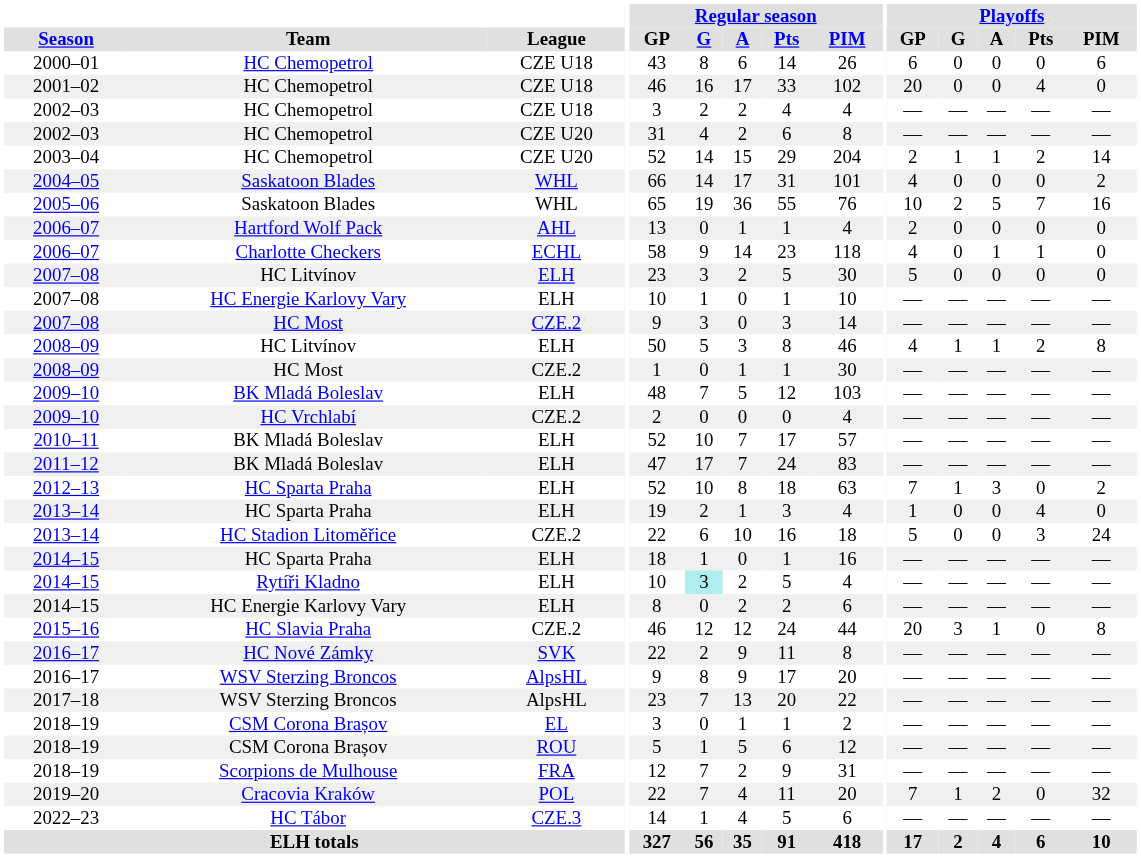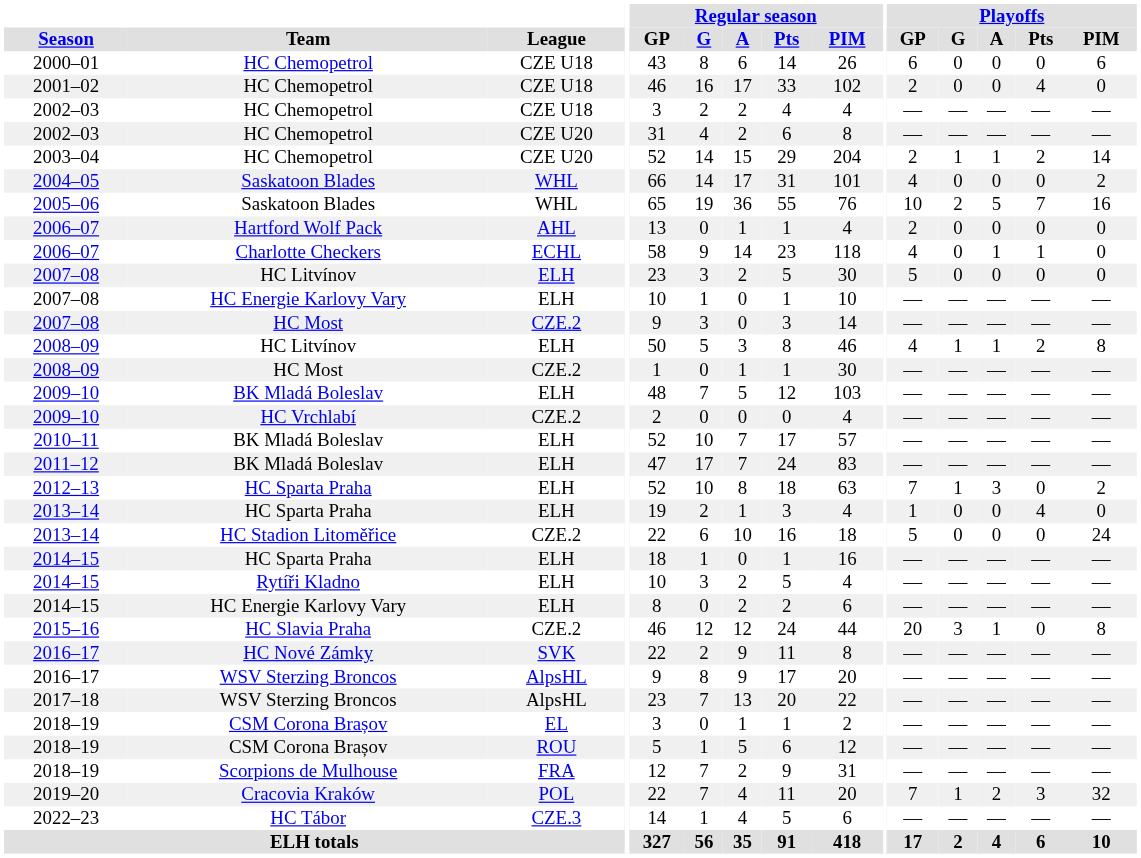 <table border="0" cellpadding="1" cellspacing="0" style="text-align:center; width:60em">
 <tr bgcolor="#e0e0e0">
 <th colspan="3" bgcolor="#ffffff"></th>
 <th rowspan="99" bgcolor="#ffffff"></th>
 <th colspan="5"><a href='#'>Regular season</a></th>
 <th rowspan="99" bgcolor="#ffffff"></th>
 <th colspan="5"><a href='#'>Playoffs</a></th>
 </tr>
 <tr bgcolor="#e0e0e0">
 <th><a href='#'>Season</a></th>
 <th>Team</th>
 <th>League</th>
 <th>GP</th>
 <th><a href='#'>G</a></th>
 <th><a href='#'>A</a></th>
 <th><a href='#'>Pts</a></th>
 <th><a href='#'>PIM</a></th>
 <th>GP</th>
 <th>G</th>
 <th>A</th>
 <th>Pts</th>
 <th>PIM</th>
 </tr>
 <tr>
 <td>2000–01</td>
 <td><a href='#'>HC Chemopetrol</a></td>
 <td>CZE U18</td>
 <td>43</td>
 <td>8</td>
 <td>6</td>
 <td>14</td>
 <td>26</td>
 <td>6</td>
 <td>0</td>
 <td>0</td>
 <td>0</td>
 <td>6</td>
 </tr>
 <tr bgcolor="#f0f0f0">
 <td>2001–02</td>
 <td>HC Chemopetrol</td>
 <td>CZE U18</td>
 <td>46</td>
 <td>16</td>
 <td>17</td>
 <td>33</td>
 <td>102</td>
-<td>20</td>
+<td>2</td>
 <td>0</td>
 <td>0</td>
 <td>4</td>
 <td>0</td>
 </tr>
 <tr>
 <td>2002–03</td>
 <td>HC Chemopetrol</td>
 <td>CZE U18</td>
 <td>3</td>
 <td>2</td>
 <td>2</td>
 <td>4</td>
 <td>4</td>
 <td>—</td>
 <td>—</td>
 <td>—</td>
 <td>—</td>
 <td>—</td>
 </tr>
 <tr bgcolor="#f0f0f0">
 <td>2002–03</td>
 <td>HC Chemopetrol</td>
 <td>CZE U20</td>
 <td>31</td>
 <td>4</td>
 <td>2</td>
 <td>6</td>
 <td>8</td>
 <td>—</td>
 <td>—</td>
 <td>—</td>
 <td>—</td>
 <td>—</td>
 </tr>
 <tr>
 <td>2003–04</td>
 <td>HC Chemopetrol</td>
 <td>CZE U20</td>
 <td>52</td>
 <td>14</td>
 <td>15</td>
 <td>29</td>
 <td>204</td>
 <td>2</td>
 <td>1</td>
 <td>1</td>
 <td>2</td>
 <td>14</td>
 </tr>
 <tr bgcolor="#f0f0f0">
 <td><a href='#'>2004–05</a></td>
 <td><a href='#'>Saskatoon Blades</a></td>
 <td><a href='#'>WHL</a></td>
 <td>66</td>
 <td>14</td>
 <td>17</td>
 <td>31</td>
 <td>101</td>
 <td>4</td>
 <td>0</td>
 <td>0</td>
 <td>0</td>
 <td>2</td>
 </tr>
 <tr>
 <td><a href='#'>2005–06</a></td>
 <td>Saskatoon Blades</td>
 <td>WHL</td>
 <td>65</td>
 <td>19</td>
 <td>36</td>
 <td>55</td>
 <td>76</td>
 <td>10</td>
 <td>2</td>
 <td>5</td>
 <td>7</td>
 <td>16</td>
 </tr>
 <tr bgcolor="#f0f0f0">
 <td><a href='#'>2006–07</a></td>
 <td><a href='#'>Hartford Wolf Pack</a></td>
 <td><a href='#'>AHL</a></td>
 <td>13</td>
 <td>0</td>
 <td>1</td>
 <td>1</td>
 <td>4</td>
 <td>2</td>
 <td>0</td>
 <td>0</td>
 <td>0</td>
 <td>0</td>
 </tr>
 <tr>
 <td><a href='#'>2006–07</a></td>
 <td><a href='#'>Charlotte Checkers</a></td>
 <td><a href='#'>ECHL</a></td>
 <td>58</td>
 <td>9</td>
 <td>14</td>
 <td>23</td>
 <td>118</td>
 <td>4</td>
 <td>0</td>
 <td>1</td>
 <td>1</td>
 <td>0</td>
 </tr>
 <tr bgcolor="#f0f0f0">
 <td><a href='#'>2007–08</a></td>
 <td>HC Litvínov</td>
 <td><a href='#'>ELH</a></td>
 <td>23</td>
 <td>3</td>
 <td>2</td>
 <td>5</td>
 <td>30</td>
 <td>5</td>
 <td>0</td>
 <td>0</td>
 <td>0</td>
 <td>0</td>
 </tr>
 <tr>
 <td>2007–08</td>
 <td><a href='#'>HC Energie Karlovy Vary</a></td>
 <td>ELH</td>
 <td>10</td>
 <td>1</td>
 <td>0</td>
 <td>1</td>
 <td>10</td>
 <td>—</td>
 <td>—</td>
 <td>—</td>
 <td>—</td>
 <td>—</td>
 </tr>
 <tr bgcolor="#f0f0f0">
 <td><a href='#'>2007–08</a></td>
 <td><a href='#'>HC Most</a></td>
 <td><a href='#'>CZE.2</a></td>
 <td>9</td>
 <td>3</td>
 <td>0</td>
 <td>3</td>
 <td>14</td>
 <td>—</td>
 <td>—</td>
 <td>—</td>
 <td>—</td>
 <td>—</td>
 </tr>
 <tr>
 <td><a href='#'>2008–09</a></td>
 <td>HC Litvínov</td>
 <td>ELH</td>
 <td>50</td>
 <td>5</td>
 <td>3</td>
 <td>8</td>
 <td>46</td>
 <td>4</td>
 <td>1</td>
 <td>1</td>
 <td>2</td>
 <td>8</td>
 </tr>
 <tr bgcolor="#f0f0f0">
 <td><a href='#'>2008–09</a></td>
 <td>HC Most</td>
 <td>CZE.2</td>
 <td>1</td>
 <td>0</td>
 <td>1</td>
 <td>1</td>
 <td>30</td>
 <td>—</td>
 <td>—</td>
 <td>—</td>
 <td>—</td>
 <td>—</td>
 </tr>
 <tr>
 <td><a href='#'>2009–10</a></td>
 <td><a href='#'>BK Mladá Boleslav</a></td>
 <td>ELH</td>
 <td>48</td>
 <td>7</td>
 <td>5</td>
 <td>12</td>
 <td>103</td>
 <td>—</td>
 <td>—</td>
 <td>—</td>
 <td>—</td>
 <td>—</td>
 </tr>
 <tr bgcolor="#f0f0f0">
 <td><a href='#'>2009–10</a></td>
 <td><a href='#'>HC Vrchlabí</a></td>
 <td>CZE.2</td>
 <td>2</td>
 <td>0</td>
 <td>0</td>
 <td>0</td>
 <td>4</td>
 <td>—</td>
 <td>—</td>
 <td>—</td>
 <td>—</td>
 <td>—</td>
 </tr>
 <tr>
 <td><a href='#'>2010–11</a></td>
 <td>BK Mladá Boleslav</td>
 <td>ELH</td>
 <td>52</td>
 <td>10</td>
 <td>7</td>
 <td>17</td>
 <td>57</td>
 <td>—</td>
 <td>—</td>
 <td>—</td>
 <td>—</td>
 <td>—</td>
 </tr>
 <tr bgcolor="#f0f0f0">
 <td><a href='#'>2011–12</a></td>
 <td>BK Mladá Boleslav</td>
 <td>ELH</td>
 <td>47</td>
 <td>17</td>
 <td>7</td>
 <td>24</td>
 <td>83</td>
 <td>—</td>
 <td>—</td>
 <td>—</td>
 <td>—</td>
 <td>—</td>
 </tr>
 <tr>
 <td><a href='#'>2012–13</a></td>
 <td><a href='#'>HC Sparta Praha</a></td>
 <td>ELH</td>
 <td>52</td>
 <td>10</td>
 <td>8</td>
 <td>18</td>
 <td>63</td>
 <td>7</td>
 <td>1</td>
 <td>3</td>
 <td>0</td>
 <td>2</td>
 </tr>
 <tr bgcolor="#f0f0f0">
 <td><a href='#'>2013–14</a></td>
 <td>HC Sparta Praha</td>
 <td>ELH</td>
 <td>19</td>
 <td>2</td>
 <td>1</td>
 <td>3</td>
 <td>4</td>
 <td>1</td>
 <td>0</td>
 <td>0</td>
 <td>4</td>
 <td>0</td>
 </tr>
 <tr>
 <td><a href='#'>2013–14</a></td>
 <td><a href='#'>HC Stadion Litoměřice</a></td>
 <td>CZE.2</td>
 <td>22</td>
 <td>6</td>
 <td>10</td>
 <td>16</td>
 <td>18</td>
 <td>5</td>
 <td>0</td>
 <td>0</td>
-<td>3</td>
+<td>0</td>
 <td>24</td>
 </tr>
 <tr bgcolor="#f0f0f0">
 <td><a href='#'>2014–15</a></td>
 <td>HC Sparta Praha</td>
 <td>ELH</td>
 <td>18</td>
 <td>1</td>
 <td>0</td>
 <td>1</td>
 <td>16</td>
 <td>—</td>
 <td>—</td>
 <td>—</td>
 <td>—</td>
 <td>—</td>
 </tr>
 <tr>
 <td><a href='#'>2014–15</a></td>
 <td><a href='#'>Rytíři Kladno</a></td>
 <td>ELH</td>
 <td>10</td>
-<td style="background: paleturquoise;">3</td>
+<td>3</td>
 <td>2</td>
 <td>5</td>
 <td>4</td>
 <td>—</td>
 <td>—</td>
 <td>—</td>
 <td>—</td>
 <td>—</td>
 </tr>
 <tr bgcolor="#f0f0f0">
 <td>2014–15</td>
 <td>HC Energie Karlovy Vary</td>
 <td>ELH</td>
 <td>8</td>
 <td>0</td>
 <td>2</td>
 <td>2</td>
 <td>6</td>
 <td>—</td>
 <td>—</td>
 <td>—</td>
 <td>—</td>
 <td>—</td>
 </tr>
 <tr>
 <td><a href='#'>2015–16</a></td>
 <td><a href='#'>HC Slavia Praha</a></td>
 <td>CZE.2</td>
 <td>46</td>
 <td>12</td>
 <td>12</td>
 <td>24</td>
 <td>44</td>
 <td>20</td>
 <td>3</td>
 <td>1</td>
 <td>0</td>
 <td>8</td>
 </tr>
 <tr bgcolor="#f0f0f0">
 <td><a href='#'>2016–17</a></td>
 <td><a href='#'>HC Nové Zámky</a></td>
 <td><a href='#'>SVK</a></td>
 <td>22</td>
 <td>2</td>
 <td>9</td>
 <td>11</td>
 <td>8</td>
 <td>—</td>
 <td>—</td>
 <td>—</td>
 <td>—</td>
 <td>—</td>
 </tr>
 <tr>
 <td>2016–17</td>
 <td><a href='#'>WSV Sterzing Broncos</a></td>
 <td><a href='#'>AlpsHL</a></td>
 <td>9</td>
 <td>8</td>
 <td>9</td>
 <td>17</td>
 <td>20</td>
 <td>—</td>
 <td>—</td>
 <td>—</td>
 <td>—</td>
 <td>—</td>
 </tr>
 <tr bgcolor="#f0f0f0">
 <td>2017–18</td>
 <td>WSV Sterzing Broncos</td>
 <td>AlpsHL</td>
 <td>23</td>
 <td>7</td>
 <td>13</td>
 <td>20</td>
 <td>22</td>
 <td>—</td>
 <td>—</td>
 <td>—</td>
 <td>—</td>
 <td>—</td>
 </tr>
 <tr>
 <td>2018–19</td>
 <td><a href='#'>CSM Corona Brașov</a></td>
 <td><a href='#'>EL</a></td>
 <td>3</td>
 <td>0</td>
 <td>1</td>
 <td>1</td>
 <td>2</td>
 <td>—</td>
 <td>—</td>
 <td>—</td>
 <td>—</td>
 <td>—</td>
 </tr>
 <tr bgcolor="#f0f0f0">
 <td>2018–19</td>
 <td>CSM Corona Brașov</td>
 <td><a href='#'>ROU</a></td>
 <td>5</td>
 <td>1</td>
 <td>5</td>
 <td>6</td>
 <td>12</td>
 <td>—</td>
 <td>—</td>
 <td>—</td>
 <td>—</td>
 <td>—</td>
 </tr>
 <tr>
 <td>2018–19</td>
 <td><a href='#'>Scorpions de Mulhouse</a></td>
 <td><a href='#'>FRA</a></td>
 <td>12</td>
 <td>7</td>
 <td>2</td>
 <td>9</td>
 <td>31</td>
 <td>—</td>
 <td>—</td>
 <td>—</td>
 <td>—</td>
 <td>—</td>
 </tr>
 <tr bgcolor="#f0f0f0">
 <td>2019–20</td>
 <td><a href='#'>Cracovia Kraków</a></td>
 <td><a href='#'>POL</a></td>
 <td>22</td>
 <td>7</td>
 <td>4</td>
 <td>11</td>
 <td>20</td>
 <td>7</td>
 <td>1</td>
 <td>2</td>
-<td>0</td>
+<td>3</td>
 <td>32</td>
 </tr>
 <tr>
 <td>2022–23</td>
 <td><a href='#'>HC Tábor</a></td>
 <td><a href='#'>CZE.3</a></td>
 <td>14</td>
 <td>1</td>
 <td>4</td>
 <td>5</td>
 <td>6</td>
 <td>—</td>
 <td>—</td>
 <td>—</td>
 <td>—</td>
 <td>—</td>
 </tr>
 <tr bgcolor="#e0e0e0">
 <th colspan="3">ELH totals</th>
 <th>327</th>
 <th>56</th>
 <th>35</th>
 <th>91</th>
 <th>418</th>
 <th>17</th>
 <th>2</th>
 <th>4</th>
 <th>6</th>
 <th>10</th>
 </tr>
 </table>
